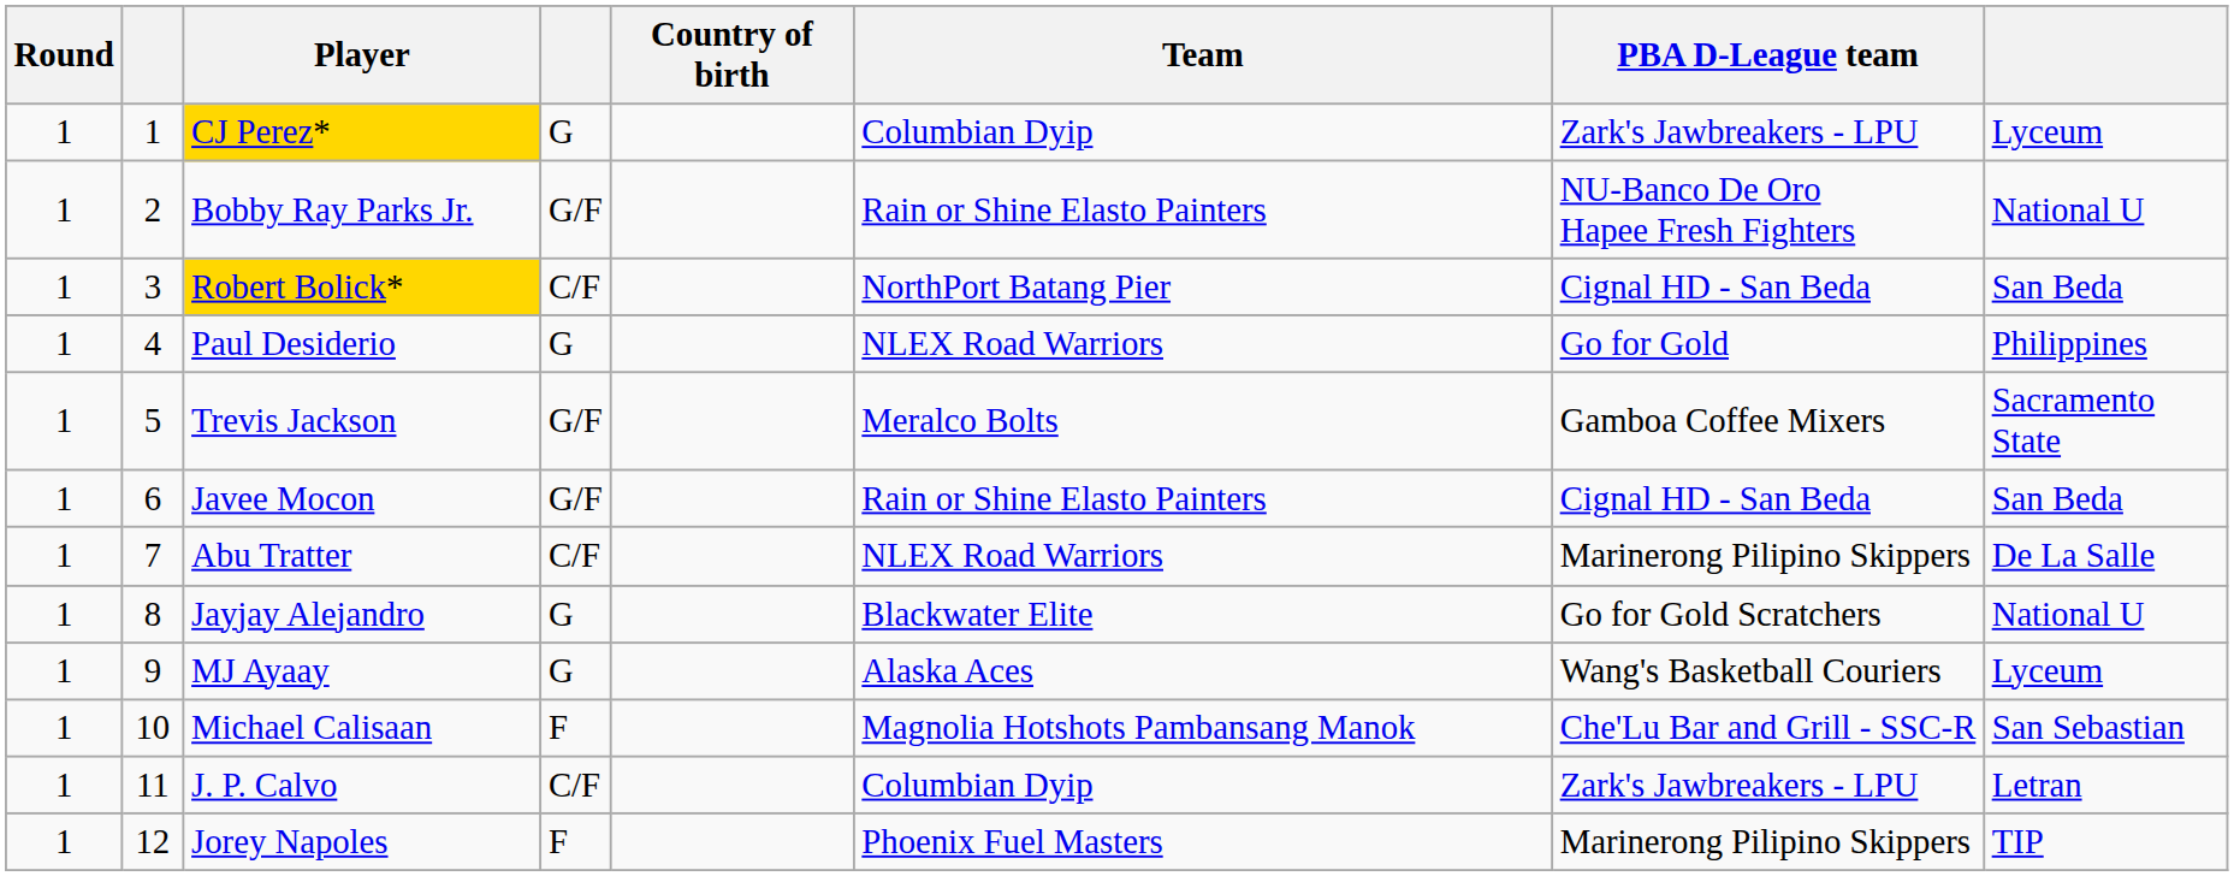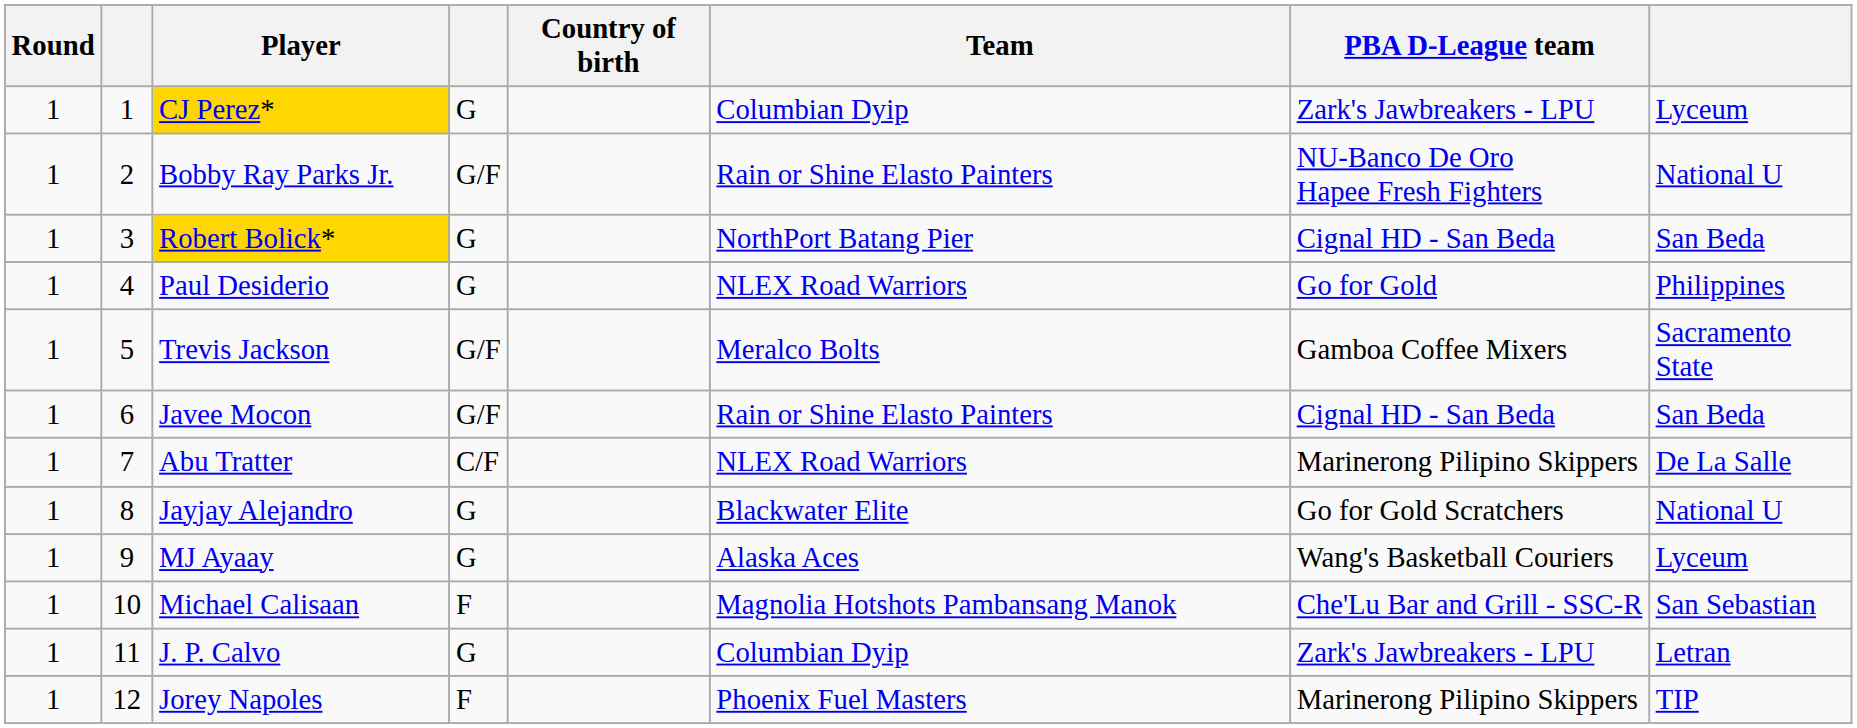 <table class="wikitable sortable plainrowheaders" style="text-align:left; font-size:95%;">
 <tr>
 <th scope="col" style="width:20px;">Round</th>
 <th scope="col" style="width:20px;"></th>
 <th scope="col" style="width:150px;">Player</th>
 <th scope="col" style="width:20px;"></th>
 <th scope="col" style="width:100px;">Country of birth</th>
 <th scope="col" style="width:300px;">Team</th>
 <th scope="col" style="width:250px:"><a href='#'>PBA D-League</a> team</th>
 <th scope="col" style="width:100px;"></th>
 </tr>
 <tr>
 <td align=center>1</td>
 <td align=center>1</td>
 <td bgcolor=gold><a href='#'>CJ Perez</a>*</td>
 <td>G</td>
 <td></td>
 <td><a href='#'>Columbian Dyip</a></td>
 <td><a href='#'>Zark's Jawbreakers - LPU</a></td>
 <td><a href='#'>Lyceum</a></td>
 </tr>
 <tr>
 <td align=center>1</td>
 <td align=center>2</td>
 <td><a href='#'>Bobby Ray Parks Jr.</a></td>
 <td>G/F</td>
 <td></td>
 <td><a href='#'>Rain or Shine Elasto Painters</a></td>
 <td><a href='#'>NU-Banco De Oro</a><br><a href='#'>Hapee Fresh Fighters</a></td>
 <td><a href='#'>National U</a></td>
 </tr>
 <tr>
 <td align=center>1</td>
 <td align=center>3</td>
 <td bgcolor=gold><a href='#'>Robert Bolick</a>*</td>
-<td>C/F</td>
+<td>G</td>
 <td></td>
 <td><a href='#'>NorthPort Batang Pier</a></td>
 <td><a href='#'>Cignal HD - San Beda</a></td>
 <td><a href='#'>San Beda</a></td>
 </tr>
 <tr>
 <td align=center>1</td>
 <td align=center>4</td>
 <td><a href='#'>Paul Desiderio</a></td>
 <td>G</td>
 <td></td>
 <td><a href='#'>NLEX Road Warriors</a> </td>
 <td><a href='#'>Go for Gold</a></td>
 <td><a href='#'>Philippines</a></td>
 </tr>
 <tr>
 <td align=center>1</td>
 <td align=center>5</td>
 <td><a href='#'>Trevis Jackson</a></td>
 <td>G/F</td>
 <td></td>
 <td><a href='#'>Meralco Bolts</a></td>
 <td>Gamboa Coffee Mixers</td>
 <td><a href='#'>Sacramento State</a></td>
 </tr>
 <tr>
 <td align=center>1</td>
 <td align=center>6</td>
 <td><a href='#'>Javee Mocon</a></td>
 <td>G/F</td>
 <td></td>
 <td><a href='#'>Rain or Shine Elasto Painters</a> </td>
 <td><a href='#'>Cignal HD - San Beda</a></td>
 <td><a href='#'>San Beda</a></td>
 </tr>
 <tr>
 <td align=center>1</td>
 <td align=center>7</td>
 <td><a href='#'>Abu Tratter</a></td>
 <td>C/F</td>
 <td></td>
 <td><a href='#'>NLEX Road Warriors</a></td>
 <td>Marinerong Pilipino Skippers</td>
 <td><a href='#'>De La Salle</a></td>
 </tr>
 <tr>
 <td align=center>1</td>
 <td align=center>8</td>
 <td><a href='#'>Jayjay Alejandro</a></td>
 <td>G</td>
 <td></td>
 <td><a href='#'>Blackwater Elite</a></td>
 <td>Go for Gold Scratchers</td>
 <td><a href='#'>National U</a></td>
 </tr>
 <tr>
 <td align=center>1</td>
 <td align=center>9</td>
 <td><a href='#'>MJ Ayaay</a></td>
 <td>G</td>
 <td></td>
 <td><a href='#'>Alaska Aces</a></td>
 <td>Wang's Basketball Couriers</td>
 <td><a href='#'>Lyceum</a></td>
 </tr>
 <tr>
 <td align=center>1</td>
 <td align=center>10</td>
 <td><a href='#'>Michael Calisaan</a></td>
 <td>F</td>
 <td></td>
 <td><a href='#'>Magnolia Hotshots Pambansang Manok</a></td>
 <td><a href='#'>Che'Lu Bar and Grill - SSC-R</a></td>
 <td><a href='#'>San Sebastian</a></td>
 </tr>
 <tr>
 <td align=center>1</td>
 <td align=center>11</td>
 <td><a href='#'>J. P. Calvo</a></td>
-<td>C/F</td>
+<td>G</td>
 <td></td>
 <td><a href='#'>Columbian Dyip</a> </td>
 <td><a href='#'>Zark's Jawbreakers - LPU</a></td>
 <td><a href='#'>Letran</a></td>
 </tr>
 <tr>
 <td align=center>1</td>
 <td align=center>12</td>
 <td><a href='#'>Jorey Napoles</a></td>
 <td>F</td>
 <td></td>
 <td><a href='#'>Phoenix Fuel Masters</a> </td>
 <td>Marinerong Pilipino Skippers</td>
 <td><a href='#'>TIP</a></td>
 </tr>
 </table>
